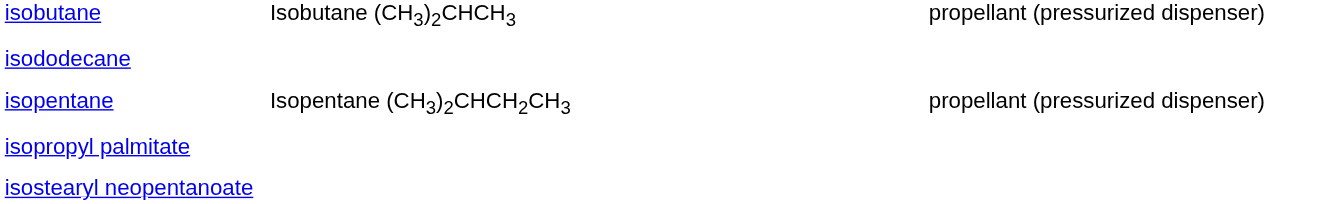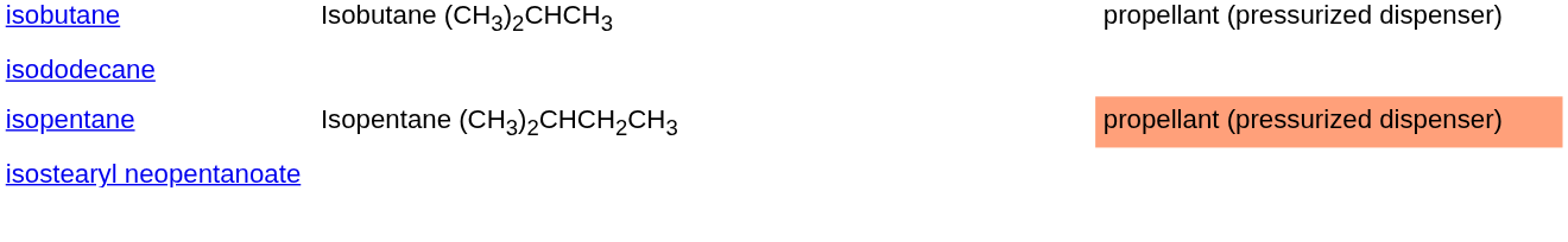 <table cellpadding="5">
 <tr valign="top">
 <td width="20%"><a href='#'>isobutane</a></td>
 <td width="50%">Isobutane (CH<sub>3</sub>)<sub>2</sub>CHCH<sub>3</sub></td>
 <td width="30%">propellant (pressurized dispenser)</td>
 </tr>
 <tr valign="top">
 <td width="20%"><a href='#'>isododecane</a></td>
 <td width="50%"></td>
 <td width="30%"></td>
 </tr>
 <tr valign="top">
 <td><a href='#'>isopentane</a></td>
 <td>Isopentane (CH<sub>3</sub>)<sub>2</sub>CHCH<sub>2</sub>CH<sub>3</sub></td>
-<td>propellant (pressurized dispenser)</td>
-</tr>
-<tr valign="top">
-<td width="20%"><a href='#'>isopropyl palmitate</a></td>
-<td width="50%"></td>
-<td width="30%"></td>
+<td style="background: lightsalmon;">propellant (pressurized dispenser)</td>
 </tr>
 <tr valign="top">
 <td width="20%"><a href='#'>isostearyl neopentanoate</a></td>
 <td width="50%"></td>
 <td width="30%"></td>
 </tr>
 </table>
